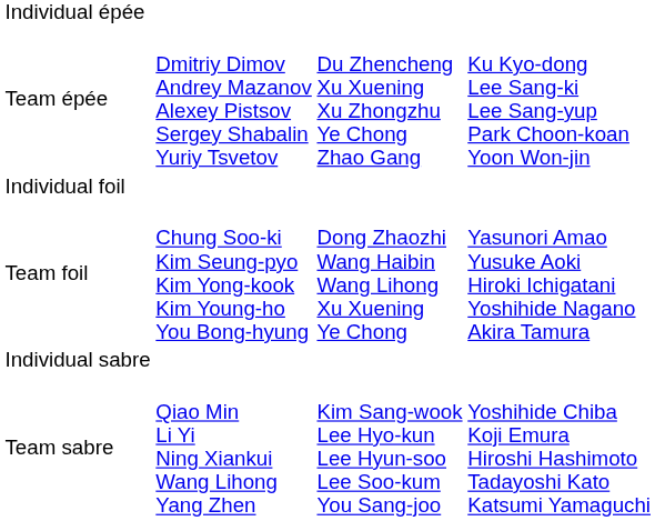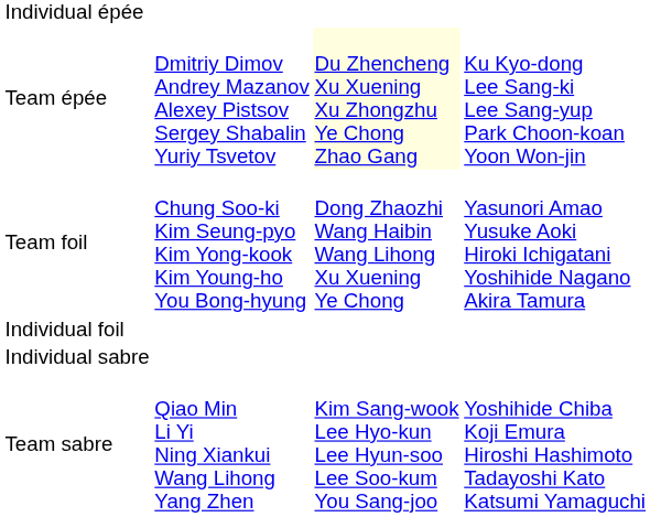 <table>
 <tr>
 <td>Individual épée<br></td>
 <td></td>
 <td></td>
 <td></td>
 </tr>
 <tr>
 <td>Team épée<br></td>
 <td><br><a href='#'>Dmitriy Dimov</a><br><a href='#'>Andrey Mazanov</a><br><a href='#'>Alexey Pistsov</a><br><a href='#'>Sergey Shabalin</a><br><a href='#'>Yuriy Tsvetov</a></td>
-<td><br><a href='#'>Du Zhencheng</a><br><a href='#'>Xu Xuening</a><br><a href='#'>Xu Zhongzhu</a><br><a href='#'>Ye Chong</a><br><a href='#'>Zhao Gang</a></td>
+<td style="background: lightyellow;"><br><a href='#'>Du Zhencheng</a><br><a href='#'>Xu Xuening</a><br><a href='#'>Xu Zhongzhu</a><br><a href='#'>Ye Chong</a><br><a href='#'>Zhao Gang</a></td>
 <td><br><a href='#'>Ku Kyo-dong</a><br><a href='#'>Lee Sang-ki</a><br><a href='#'>Lee Sang-yup</a><br><a href='#'>Park Choon-koan</a><br><a href='#'>Yoon Won-jin</a></td>
+</tr>
+<tr>
+<td>Team foil<br></td>
+<td><br><a href='#'>Chung Soo-ki</a><br><a href='#'>Kim Seung-pyo</a><br><a href='#'>Kim Yong-kook</a><br><a href='#'>Kim Young-ho</a><br><a href='#'>You Bong-hyung</a></td>
+<td><br><a href='#'>Dong Zhaozhi</a><br><a href='#'>Wang Haibin</a><br><a href='#'>Wang Lihong</a><br><a href='#'>Xu Xuening</a><br><a href='#'>Ye Chong</a></td>
+<td><br><a href='#'>Yasunori Amao</a><br><a href='#'>Yusuke Aoki</a><br><a href='#'>Hiroki Ichigatani</a><br><a href='#'>Yoshihide Nagano</a><br><a href='#'>Akira Tamura</a></td>
 </tr>
 <tr>
 <td>Individual foil<br></td>
 <td></td>
 <td></td>
 <td></td>
-</tr>
-<tr>
-<td>Team foil<br></td>
-<td><br><a href='#'>Chung Soo-ki</a><br><a href='#'>Kim Seung-pyo</a><br><a href='#'>Kim Yong-kook</a><br><a href='#'>Kim Young-ho</a><br><a href='#'>You Bong-hyung</a></td>
-<td><br><a href='#'>Dong Zhaozhi</a><br><a href='#'>Wang Haibin</a><br><a href='#'>Wang Lihong</a><br><a href='#'>Xu Xuening</a><br><a href='#'>Ye Chong</a></td>
-<td><br><a href='#'>Yasunori Amao</a><br><a href='#'>Yusuke Aoki</a><br><a href='#'>Hiroki Ichigatani</a><br><a href='#'>Yoshihide Nagano</a><br><a href='#'>Akira Tamura</a></td>
 </tr>
 <tr>
 <td>Individual sabre<br></td>
 <td></td>
 <td></td>
 <td></td>
 </tr>
 <tr>
 <td>Team sabre<br></td>
 <td><br><a href='#'>Qiao Min</a><br><a href='#'>Li Yi</a><br><a href='#'>Ning Xiankui</a><br><a href='#'>Wang Lihong</a><br><a href='#'>Yang Zhen</a></td>
 <td><br><a href='#'>Kim Sang-wook</a><br><a href='#'>Lee Hyo-kun</a><br><a href='#'>Lee Hyun-soo</a><br><a href='#'>Lee Soo-kum</a><br><a href='#'>You Sang-joo</a></td>
 <td><br><a href='#'>Yoshihide Chiba</a><br><a href='#'>Koji Emura</a><br><a href='#'>Hiroshi Hashimoto</a><br><a href='#'>Tadayoshi Kato</a><br><a href='#'>Katsumi Yamaguchi</a></td>
 </tr>
 </table>
